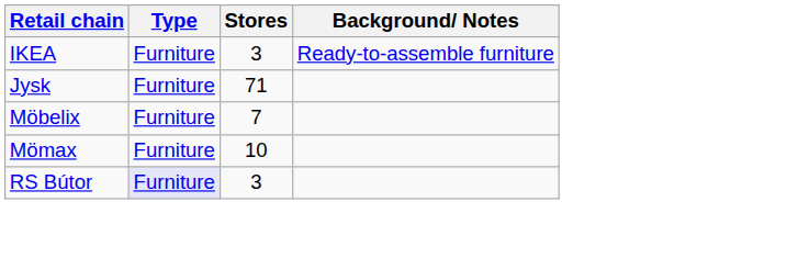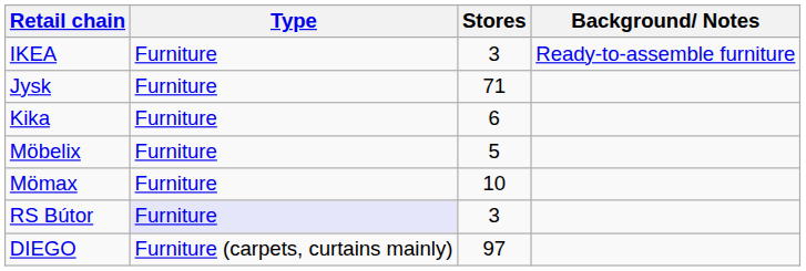 <table class="wikitable sortable">
 <tr>
 <th><a href='#'>Retail chain</a></th>
 <th><a href='#'>Type</a></th>
 <th>Stores</th>
 <th class=unsortable>Background/ Notes</th>
 </tr>
 <tr>
 <td><a href='#'>IKEA</a></td>
 <td><a href='#'>Furniture</a></td>
 <td style="text-align:center;">3</td>
 <td><a href='#'>Ready-to-assemble furniture</a></td>
 </tr>
 <tr>
 <td><a href='#'>Jysk</a></td>
 <td><a href='#'>Furniture</a></td>
 <td style="text-align:center;">71</td>
 <td></td>
 </tr>
 <tr>
+<td><a href='#'>Kika</a></td>
+<td><a href='#'>Furniture</a></td>
+<td style="text-align:center;">6</td>
+<td></td>
+</tr>
+<tr>
 <td><a href='#'>Möbelix</a></td>
 <td><a href='#'>Furniture</a></td>
-<td style="text-align:center;">7</td>
+<td style="text-align:center;">5</td>
 <td></td>
 </tr>
 <tr>
 <td><a href='#'>Mömax</a></td>
 <td><a href='#'>Furniture</a></td>
 <td style="text-align:center;">10</td>
 <td></td>
 </tr>
 <tr>
 <td><a href='#'>RS Bútor</a></td>
 <td style="background: lavender;"><a href='#'>Furniture</a></td>
 <td style="text-align:center;">3</td>
 <td></td>
 </tr>
+<tr>
+<td><a href='#'>DIEGO</a></td>
+<td><a href='#'>Furniture</a> (carpets, curtains mainly)</td>
+<td style="text-align:center;">97</td>
+<td></td>
+</tr>
 </table>
